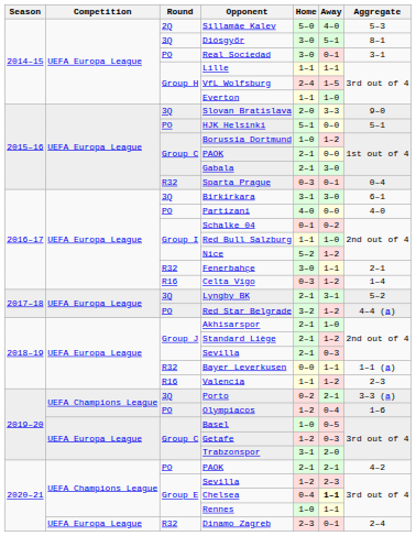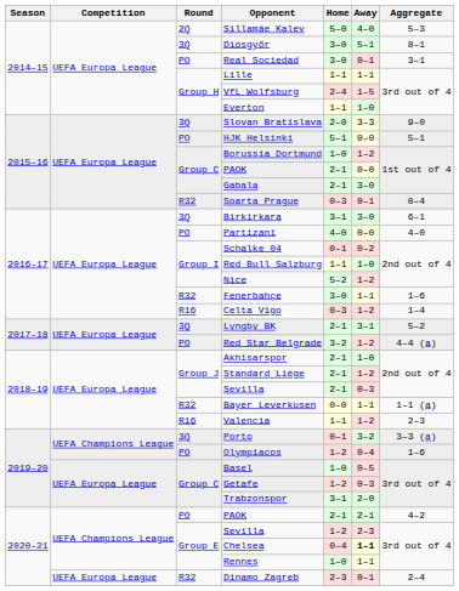 <table class="wikitable mw-collapsible mw-collapsed">
 <tr>
 <th>Season</th>
 <th>Competition</th>
 <th>Round</th>
 <th>Opponent</th>
 <th>Home</th>
 <th>Away</th>
 <th>Aggregate</th>
 </tr>
 <tr>
 <td rowspan="6"><a href='#'>2014–15</a></td>
 <td rowspan="6"><a href='#'>UEFA Europa League</a></td>
 <td><a href='#'>2Q</a></td>
 <td> <a href='#'>Sillamäe Kalev</a></td>
 <td bgcolor="#ddffdd" style="text-align:center;">5–0</td>
 <td bgcolor="#ddffdd" style="text-align:center;">4–0</td>
 <td style="text-align:center;">5–3</td>
 </tr>
 <tr>
 <td><a href='#'>3Q</a></td>
 <td> <a href='#'>Diósgyőr</a></td>
 <td bgcolor="#ddffdd" style="text-align:center;">3–0</td>
 <td bgcolor="#ddffdd" style="text-align:center;">5–1</td>
 <td style="text-align:center;">8–1</td>
 </tr>
 <tr>
 <td><a href='#'>PO</a></td>
 <td> <a href='#'>Real Sociedad</a></td>
 <td bgcolor="#ddffdd" style="text-align:center;">3–0</td>
 <td bgcolor="#ffdddd" style="text-align:center;">0–1</td>
 <td style="text-align:center;">3–1</td>
 </tr>
 <tr>
 <td rowspan="3"><a href='#'>Group H</a></td>
 <td> <a href='#'>Lille</a></td>
 <td bgcolor="#ffffdd" style="text-align:center;">1–1</td>
 <td bgcolor="#ffffdd" style="text-align:center;">1–1</td>
 <td rowspan=3 style="text-align:center;">3rd out of 4</td>
 </tr>
 <tr>
 <td> <a href='#'>VfL Wolfsburg</a></td>
 <td bgcolor="#ffdddd" style="text-align:center;">2–4</td>
 <td bgcolor="#ffdddd" style="text-align:center;">1–5</td>
 </tr>
 <tr>
 <td> <a href='#'>Everton</a></td>
 <td bgcolor="#ffffdd" style="text-align:center;">1–1</td>
 <td bgcolor="#ddffdd" style="text-align:center;">1–0</td>
 </tr>
 <tr bgcolor=#EEEEEE>
 <td rowspan="6"><a href='#'>2015–16</a></td>
 <td rowspan="6"><a href='#'>UEFA Europa League</a></td>
 <td><a href='#'>3Q</a></td>
 <td> <a href='#'>Slovan Bratislava</a></td>
 <td bgcolor="#ddffdd" style="text-align:center;">2–0</td>
 <td bgcolor="#ffffdd" style="text-align:center;">3–3</td>
 <td style="text-align:center;">9–0</td>
 </tr>
 <tr bgcolor=#EEEEEE>
 <td><a href='#'>PO</a></td>
 <td> <a href='#'>HJK Helsinki</a></td>
 <td bgcolor="#ddffdd" style="text-align:center;">5–1</td>
 <td bgcolor="#ffffdd" style="text-align:center;">0–0</td>
 <td style="text-align:center;">5–1</td>
 </tr>
 <tr bgcolor=#EEEEEE>
 <td rowspan="3"><a href='#'>Group C</a></td>
 <td> <a href='#'>Borussia Dortmund</a></td>
 <td bgcolor="#ddffdd" style="text-align:center;">1–0</td>
 <td bgcolor="#ffdddd" style="text-align:center;">1–2</td>
 <td rowspan=3 style="text-align:center;">1st out of 4</td>
 </tr>
 <tr bgcolor=#EEEEEE>
 <td> <a href='#'>PAOK</a></td>
 <td bgcolor="#ddffdd" style="text-align:center;">2–1</td>
 <td bgcolor="#ffffdd" style="text-align:center;">0–0</td>
 </tr>
 <tr bgcolor=#EEEEEE>
 <td> <a href='#'>Gabala</a></td>
 <td bgcolor="#ddffdd" style="text-align:center;">2–1</td>
 <td bgcolor="#ddffdd" style="text-align:center;">3–0</td>
 </tr>
 <tr bgcolor=#EEEEEE>
 <td><a href='#'>R32</a></td>
 <td> <a href='#'>Sparta Prague</a></td>
 <td bgcolor="#ffdddd" style="text-align:center;">0–3</td>
 <td bgcolor="#ffdddd" style="text-align:center;">0–1</td>
 <td style="text-align:center;">0–4</td>
 </tr>
 <tr>
 <td rowspan="7"><a href='#'>2016–17</a></td>
 <td rowspan="7"><a href='#'>UEFA Europa League</a></td>
 <td><a href='#'>3Q</a></td>
 <td> <a href='#'>Birkirkara</a></td>
 <td bgcolor="#ddffdd" style="text-align:center;">3–1</td>
 <td bgcolor="#ddffdd" style="text-align:center;">3–0</td>
 <td style="text-align:center;">6–1</td>
 </tr>
 <tr>
 <td><a href='#'>PO</a></td>
 <td> <a href='#'>Partizani</a></td>
 <td bgcolor="#ddffdd" style="text-align:center;">4–0</td>
 <td bgcolor="#ffffdd" style="text-align:center;">0–0</td>
 <td style="text-align:center;">4–0</td>
 </tr>
 <tr>
 <td rowspan="3"><a href='#'>Group I</a></td>
 <td> <a href='#'>Schalke 04</a></td>
 <td bgcolor="#ffdddd" style="text-align:center;">0–1</td>
 <td bgcolor="#ffdddd" style="text-align:center;">0–2</td>
 <td rowspan=3 style="text-align:center;">2nd out of 4</td>
 </tr>
 <tr>
 <td> <a href='#'>Red Bull Salzburg</a></td>
 <td bgcolor="#ffffdd" style="text-align:center;">1–1</td>
 <td bgcolor="#ddffdd" style="text-align:center;">1–0</td>
 </tr>
 <tr>
 <td> <a href='#'>Nice</a></td>
 <td bgcolor="#ddffdd" style="text-align:center;">5–2</td>
 <td bgcolor="#ffdddd" style="text-align:center;">1–2</td>
 </tr>
 <tr>
 <td><a href='#'>R32</a></td>
 <td> <a href='#'>Fenerbahçe</a></td>
 <td bgcolor="#ddffdd" style="text-align:center;">3–0</td>
 <td bgcolor="#ffffdd" style="text-align:center;">1–1</td>
-<td style="text-align:center;">2–1</td>
+<td style="text-align:center;">1–6</td>
 </tr>
 <tr>
 <td><a href='#'>R16</a></td>
 <td> <a href='#'>Celta Vigo</a></td>
 <td bgcolor="#ffdddd" style="text-align:center;">0–3</td>
 <td bgcolor="#ffdddd" style="text-align:center;">1–2</td>
 <td style="text-align:center;">1–4</td>
 </tr>
 <tr bgcolor=#EEEEEE>
 <td rowspan="2"><a href='#'>2017–18</a></td>
 <td rowspan="2"><a href='#'>UEFA Europa League</a></td>
 <td><a href='#'>3Q</a></td>
 <td> <a href='#'>Lyngby BK</a></td>
 <td bgcolor="#ddffdd" style="text-align:center;">2–1</td>
 <td bgcolor="#ddffdd" style="text-align:center;">3–1</td>
 <td style="text-align:center;">5–2</td>
 </tr>
 <tr bgcolor=#EEEEEE>
 <td><a href='#'>PO</a></td>
 <td> <a href='#'>Red Star Belgrade</a></td>
 <td bgcolor="#ddffdd" style="text-align:center;">3–2</td>
 <td bgcolor="#ffdddd" style="text-align:center;">1–2</td>
 <td style="text-align:center;">4–4 (<a href='#'>a</a>)</td>
 </tr>
 <tr>
 <td rowspan="5"><a href='#'>2018–19</a></td>
 <td rowspan="5"><a href='#'>UEFA Europa League</a></td>
 <td rowspan="3"><a href='#'>Group J</a></td>
 <td> <a href='#'>Akhisarspor</a></td>
 <td bgcolor="#ddffdd" style="text-align:center;">2–1</td>
 <td bgcolor="#ddffdd" style="text-align:center;">1–0</td>
 <td rowspan=3 style="text-align:center;">2nd out of 4</td>
 </tr>
 <tr>
 <td> <a href='#'>Standard Liège</a></td>
 <td bgcolor="#ddffdd" style="text-align:center;">2–1</td>
 <td bgcolor="#ffdddd" style="text-align:center;">1–2</td>
 </tr>
 <tr>
 <td> <a href='#'>Sevilla</a></td>
 <td bgcolor="#ddffdd" style="text-align:center;">2–1</td>
 <td bgcolor="#ffdddd" style="text-align:center;">0–3</td>
 </tr>
 <tr>
 <td><a href='#'>R32</a></td>
 <td> <a href='#'>Bayer Leverkusen</a></td>
 <td bgcolor="#ffffdd" style="text-align:center;">0–0</td>
 <td bgcolor="#ffffdd" style="text-align:center;">1–1</td>
 <td style="text-align:center;">1–1 (<a href='#'>a</a>)</td>
 </tr>
 <tr>
 <td><a href='#'>R16</a></td>
 <td> <a href='#'>Valencia</a></td>
 <td bgcolor="#ffffdd" style="text-align:center;">1–1</td>
 <td bgcolor="#ffdddd" style="text-align:center;">1–2</td>
 <td style="text-align:center;">2–3</td>
 </tr>
 <tr bgcolor=#EEEEEE>
 <td rowspan="5"><a href='#'>2019–20</a></td>
 <td rowspan="2"><a href='#'>UEFA Champions League</a></td>
 <td><a href='#'>3Q</a></td>
 <td> <a href='#'>Porto</a></td>
-<td bgcolor="#ffdddd" style="text-align:center;">0–2</td>
-<td bgcolor="#ddffdd" style="text-align:center;">2–1</td>
+<td bgcolor="#ffdddd" style="text-align:center;">0–1</td>
+<td bgcolor="#ddffdd" style="text-align:center;">3–2</td>
 <td style="text-align:center;">3–3 (<a href='#'>a</a>)</td>
 </tr>
 <tr bgcolor=#EEEEEE>
 <td><a href='#'>PO</a></td>
 <td> <a href='#'>Olympiacos</a></td>
 <td bgcolor="#ffdddd" style="text-align:center;">1–2</td>
 <td bgcolor="#ffdddd" style="text-align:center;">0–4</td>
 <td style="text-align:center;">1–6</td>
 </tr>
 <tr bgcolor=#EEEEEE>
 <td rowspan="3"><a href='#'>UEFA Europa League</a></td>
 <td rowspan="3"><a href='#'>Group C</a></td>
 <td> <a href='#'>Basel</a></td>
 <td bgcolor="#ddffdd" style="text-align:center;">1–0</td>
 <td bgcolor="#ffdddd" style="text-align:center;">0–5</td>
 <td rowspan=3 style="text-align:center;">3rd out of 4</td>
 </tr>
 <tr bgcolor=#EEEEEE>
 <td> <a href='#'>Getafe</a></td>
 <td bgcolor="#ffdddd" style="text-align:center;">1–2</td>
 <td bgcolor="#ffdddd" style="text-align:center;">0–3</td>
 </tr>
 <tr bgcolor=#EEEEEE>
 <td> <a href='#'>Trabzonspor</a></td>
 <td bgcolor="#ddffdd" style="text-align:center;">3–1</td>
 <td bgcolor="#ddffdd" style="text-align:center;">2–0</td>
 </tr>
 <tr>
 <td rowspan="5"><a href='#'>2020–21</a></td>
 <td rowspan="4"><a href='#'>UEFA Champions League</a></td>
 <td><a href='#'>PO</a></td>
 <td> <a href='#'>PAOK</a></td>
 <td bgcolor="#ddffdd" style="text-align:center;">2–1</td>
 <td bgcolor="#ddffdd" style="text-align:center;">2–1</td>
 <td style="text-align:center;">4–2</td>
 </tr>
 <tr>
 <td rowspan="3"><a href='#'>Group E</a></td>
 <td> <a href='#'>Sevilla</a></td>
 <td bgcolor="#ffdddd" style="text-align:center;">1–2</td>
 <td bgcolor="#ffdddd" style="text-align:center;">2–3</td>
 <td rowspan=3 style="text-align:center;">3rd out of 4</td>
 </tr>
 <tr>
 <td> <a href='#'>Chelsea</a></td>
 <td bgcolor="#ffdddd" style="text-align:center;">0–4</td>
 <td bgcolor="#ffffdd" style="text-align:center;"><strong>1–1</strong></td>
 </tr>
 <tr>
 <td> <a href='#'>Rennes</a></td>
 <td bgcolor="#ddffdd" style="text-align:center;">1–0</td>
 <td bgcolor="#ffffdd" style="text-align:center;">1–1</td>
 </tr>
 <tr>
 <td><a href='#'>UEFA Europa League</a></td>
 <td><a href='#'>R32</a></td>
 <td> <a href='#'>Dinamo Zagreb</a></td>
 <td bgcolor="#ffdddd" style="text-align:center;">2–3</td>
 <td bgcolor="#ffdddd" style="text-align:center;">0–1</td>
 <td style="text-align:center;">2–4</td>
 </tr>
 </table>
